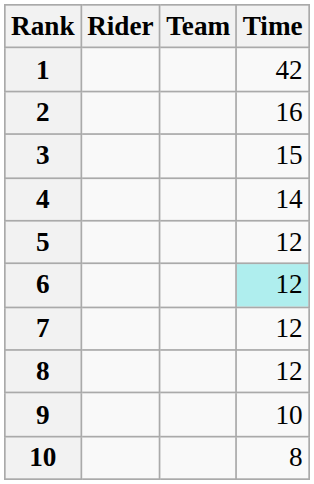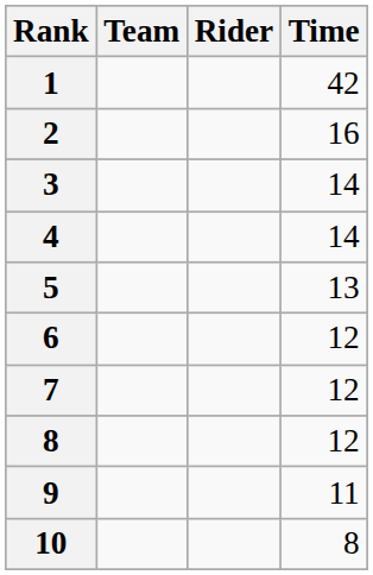 <table class="wikitable" margin-bottom:0;">
 <tr>
 <th scope="col">Rank</th>
+<th scope="col">Team</th>
 <th scope="col">Rider</th>
-<th scope="col">Team</th>
 <th scope="col">Time</th>
 </tr>
 <tr>
 <th scope="row">1</th>
+<td></td>
 <td> </td>
-<td></td>
 <td align="right">42</td>
 </tr>
 <tr>
 <th scope="row">2</th>
 <td></td>
 <td></td>
 <td align="right">16</td>
 </tr>
 <tr>
 <th scope="row">3</th>
 <td></td>
 <td></td>
-<td align="right">15</td>
+<td align="right">14</td>
 </tr>
 <tr>
 <th scope="row">4</th>
 <td></td>
 <td></td>
 <td align="right">14</td>
 </tr>
 <tr>
 <th scope="row">5</th>
 <td></td>
 <td></td>
-<td align="right">12</td>
+<td align="right">13</td>
 </tr>
 <tr>
 <th scope="row">6</th>
+<td></td>
 <td> </td>
-<td></td>
-<td align="right" style="background: paleturquoise;">12</td>
+<td align="right">12</td>
 </tr>
 <tr>
 <th scope="row">7</th>
 <td></td>
 <td></td>
 <td align="right">12</td>
 </tr>
 <tr>
 <th scope="row">8</th>
 <td></td>
 <td></td>
 <td align="right">12</td>
 </tr>
 <tr>
 <th scope="row">9</th>
 <td></td>
 <td></td>
-<td align="right">10</td>
+<td align="right">11</td>
 </tr>
 <tr>
 <th scope="row">10</th>
 <td></td>
 <td></td>
 <td align="right">8</td>
 </tr>
 </table>
